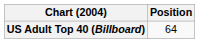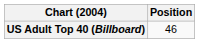 <table class="wikitable plainrowheaders" style="text-align:center">
 <tr>
 <th scope="col">Chart (2004)</th>
 <th scope="col">Position</th>
 </tr>
 <tr>
 <th scope="row">US Adult Top 40 (<em>Billboard</em>)</th>
-<td>64</td>
+<td>46</td>
 </tr>
 </table>
